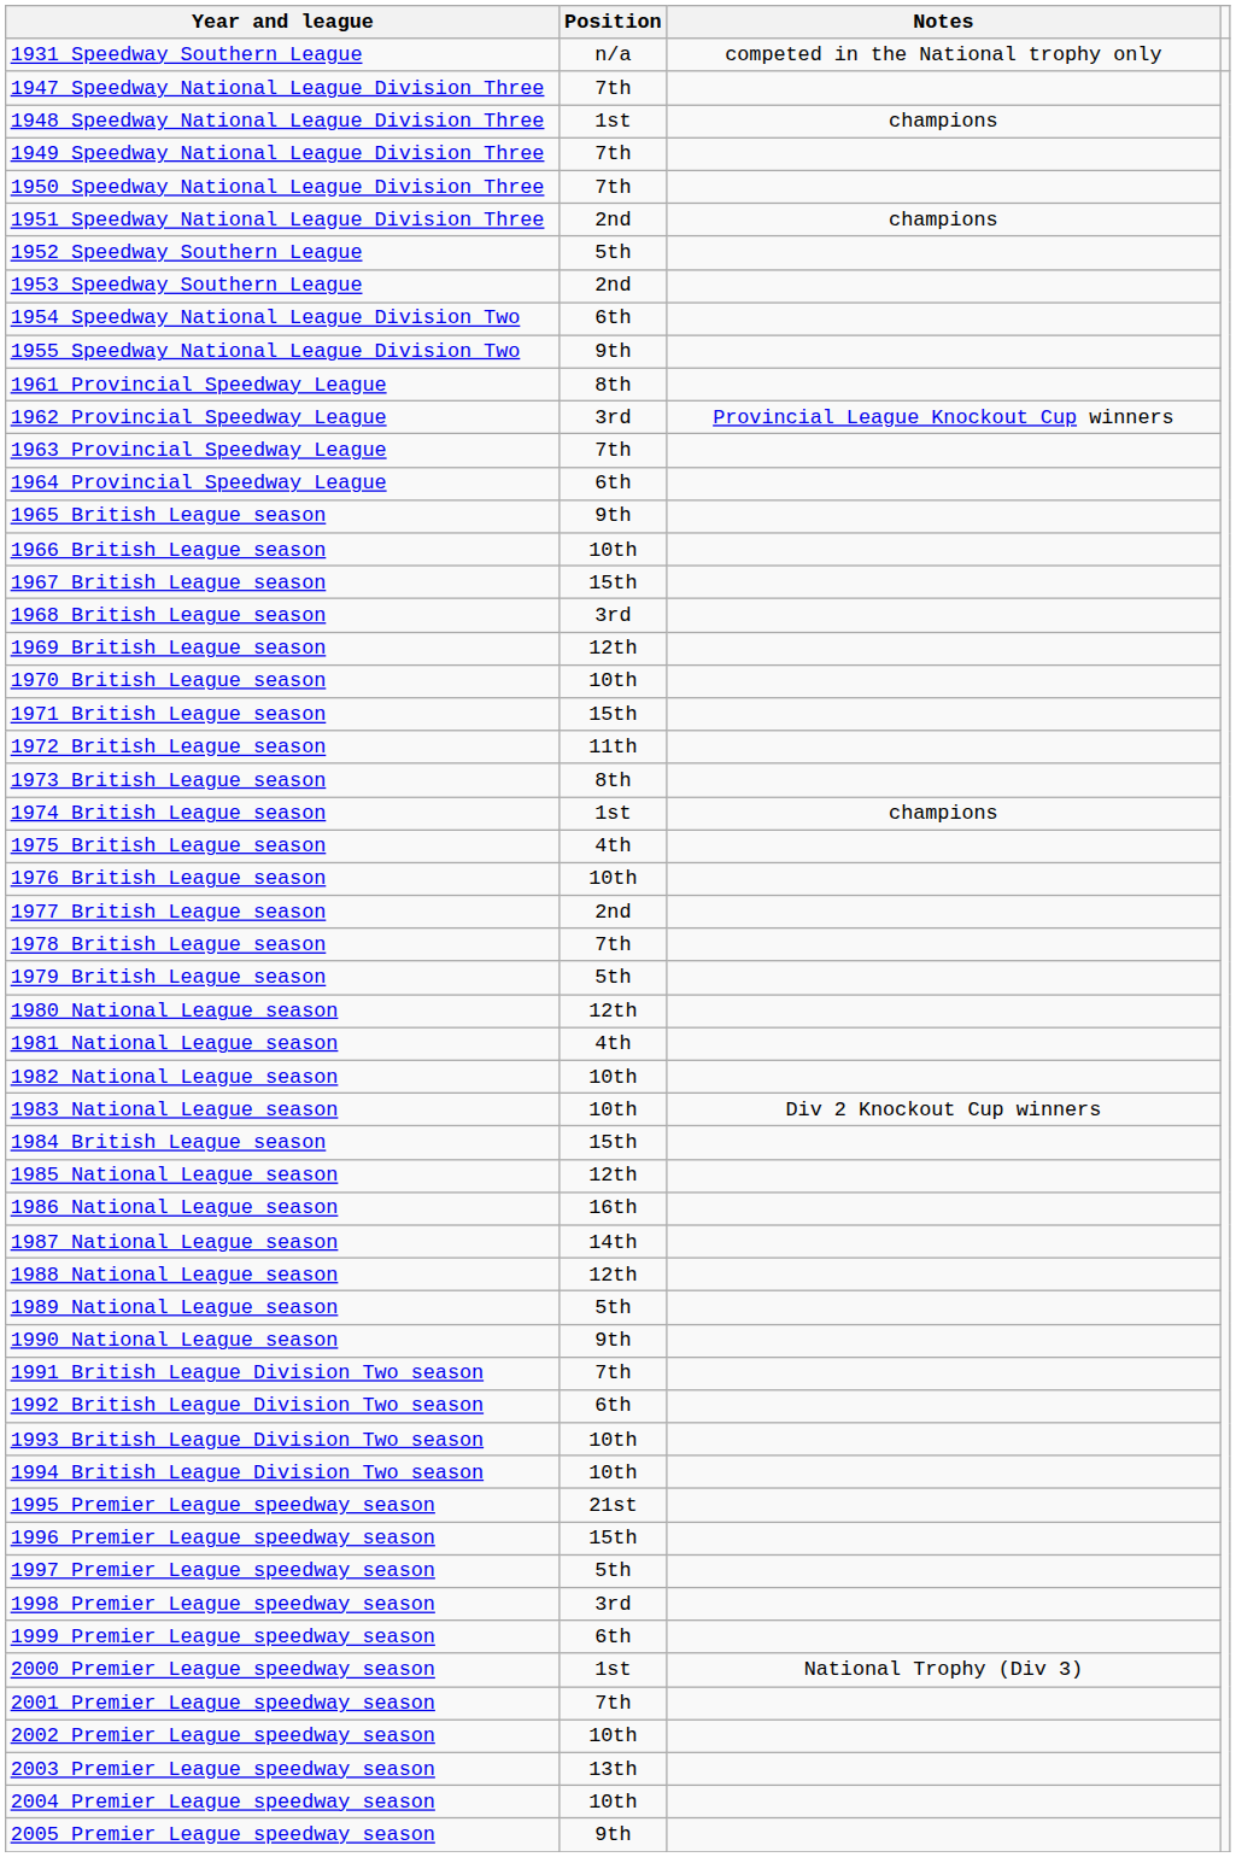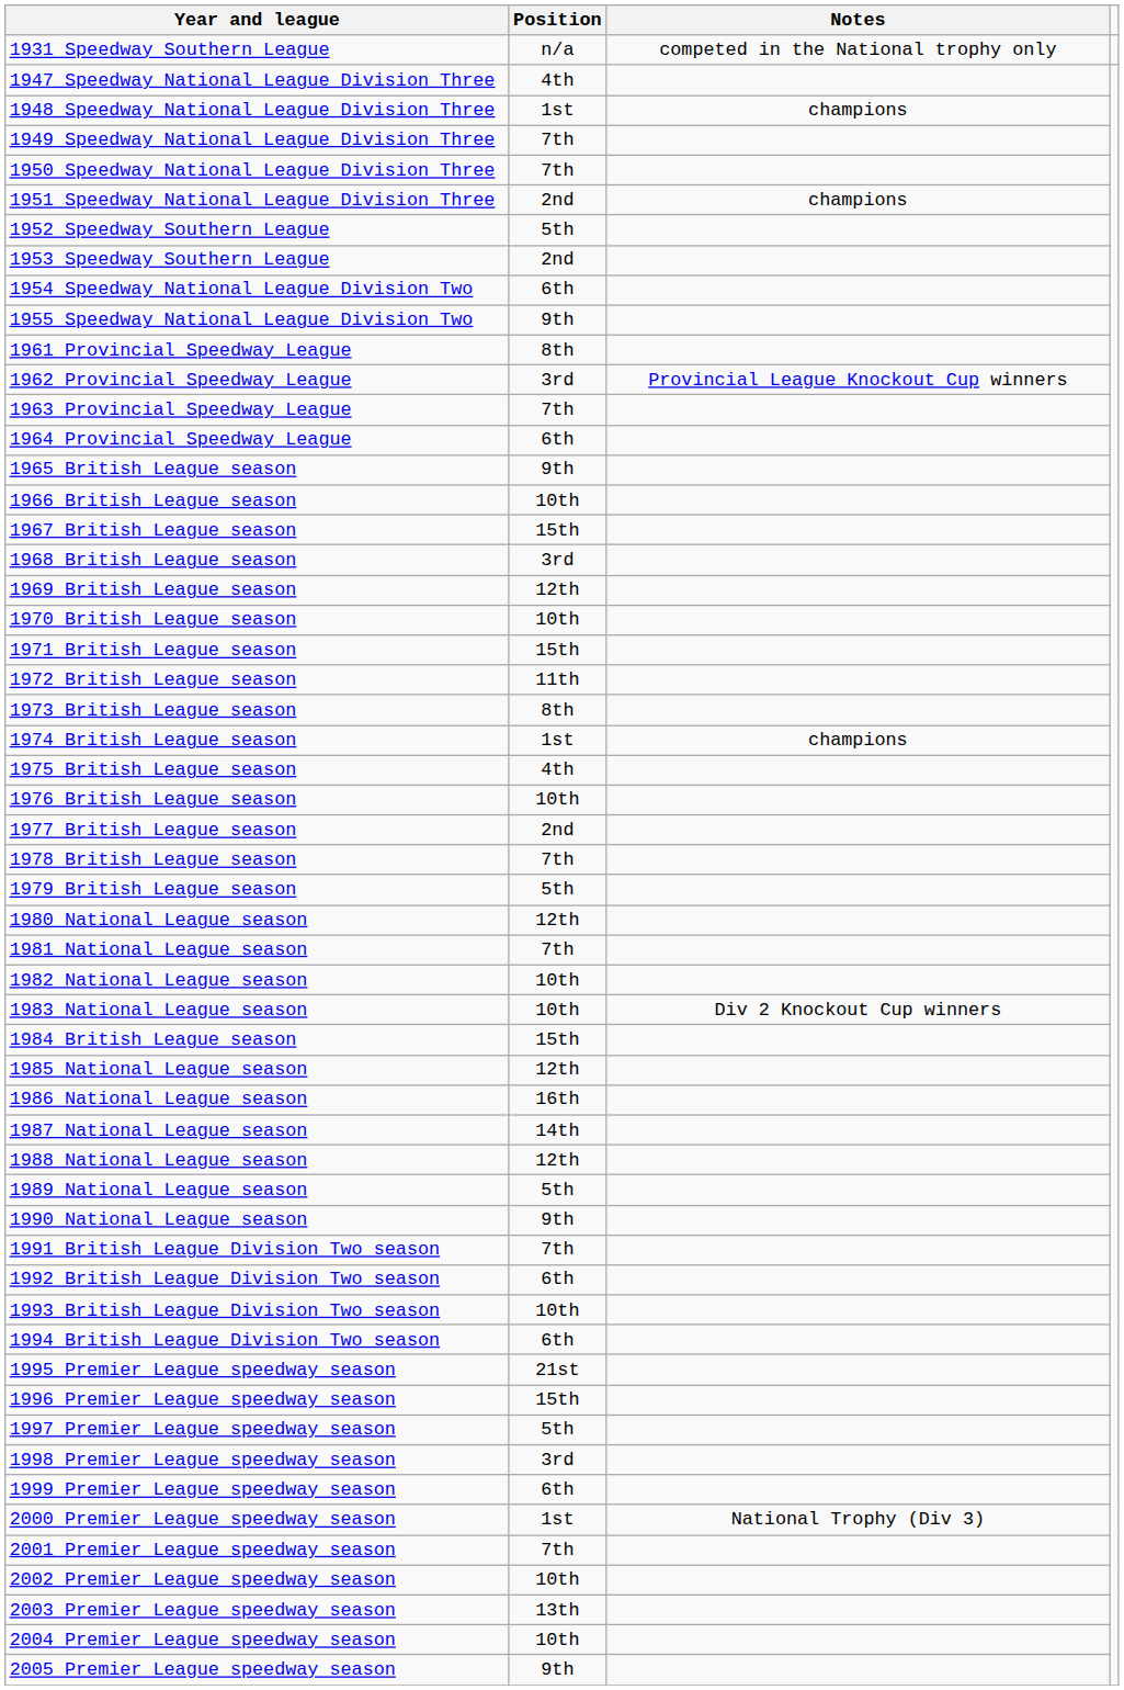 <table class="wikitable">
 <tr>
 <th width=350>Year and league</th>
 <th width=50>Position</th>
 <th width=350>Notes</th>
 </tr>
 <tr align=center>
 <td align="left"><a href='#'>1931 Speedway Southern League</a></td>
 <td>n/a</td>
 <td>competed in the National trophy only</td>
 <td></td>
 </tr>
 <tr align=center>
 <td align="left"><a href='#'>1947 Speedway National League Division Three</a></td>
-<td>7th</td>
+<td>4th</td>
 <td></td>
 </tr>
 <tr align=center>
 <td align="left"><a href='#'>1948 Speedway National League Division Three</a></td>
 <td>1st</td>
 <td>champions</td>
 </tr>
 <tr align=center>
 <td align="left"><a href='#'>1949 Speedway National League Division Three</a></td>
 <td>7th</td>
 <td></td>
 </tr>
 <tr align=center>
 <td align="left"><a href='#'>1950 Speedway National League Division Three</a></td>
 <td>7th</td>
 <td></td>
 </tr>
 <tr align=center>
 <td align="left"><a href='#'>1951 Speedway National League Division Three</a></td>
 <td>2nd</td>
 <td>champions</td>
 </tr>
 <tr align=center>
 <td align="left"><a href='#'>1952 Speedway Southern League</a></td>
 <td>5th</td>
 <td></td>
 </tr>
 <tr align=center>
 <td align="left"><a href='#'>1953 Speedway Southern League</a></td>
 <td>2nd</td>
 <td></td>
 </tr>
 <tr align=center>
 <td align="left"><a href='#'>1954 Speedway National League Division Two</a></td>
 <td>6th</td>
 <td></td>
 </tr>
 <tr align=center>
 <td align="left"><a href='#'>1955 Speedway National League Division Two</a></td>
 <td>9th</td>
 <td></td>
 </tr>
 <tr align=center>
 <td align="left"><a href='#'>1961 Provincial Speedway League</a></td>
 <td>8th</td>
 <td></td>
 </tr>
 <tr align=center>
 <td align="left"><a href='#'>1962 Provincial Speedway League</a></td>
 <td>3rd</td>
 <td><a href='#'>Provincial League Knockout Cup</a> winners</td>
 </tr>
 <tr align=center>
 <td align="left"><a href='#'>1963 Provincial Speedway League</a></td>
 <td>7th</td>
 <td></td>
 </tr>
 <tr align=center>
 <td align="left"><a href='#'>1964 Provincial Speedway League</a></td>
 <td>6th</td>
 <td></td>
 </tr>
 <tr align=center>
 <td align="left"><a href='#'>1965 British League season</a></td>
 <td>9th</td>
 <td></td>
 </tr>
 <tr align=center>
 <td align="left"><a href='#'>1966 British League season</a></td>
 <td>10th</td>
 <td></td>
 </tr>
 <tr align=center>
 <td align="left"><a href='#'>1967 British League season</a></td>
 <td>15th</td>
 <td></td>
 </tr>
 <tr align=center>
 <td align="left"><a href='#'>1968 British League season</a></td>
 <td>3rd</td>
 <td></td>
 </tr>
 <tr align=center>
 <td align="left"><a href='#'>1969 British League season</a></td>
 <td>12th</td>
 <td></td>
 </tr>
 <tr align=center>
 <td align="left"><a href='#'>1970 British League season</a></td>
 <td>10th</td>
 <td></td>
 </tr>
 <tr align=center>
 <td align="left"><a href='#'>1971 British League season</a></td>
 <td>15th</td>
 <td></td>
 </tr>
 <tr align=center>
 <td align="left"><a href='#'>1972 British League season</a></td>
 <td>11th</td>
 <td></td>
 </tr>
 <tr align=center>
 <td align="left"><a href='#'>1973 British League season</a></td>
 <td>8th</td>
 <td></td>
 </tr>
 <tr align=center>
 <td align="left"><a href='#'>1974 British League season</a></td>
 <td>1st</td>
 <td>champions</td>
 </tr>
 <tr align=center>
 <td align="left"><a href='#'>1975 British League season</a></td>
 <td>4th</td>
 <td></td>
 </tr>
 <tr align=center>
 <td align="left"><a href='#'>1976 British League season</a></td>
 <td>10th</td>
 <td></td>
 </tr>
 <tr align=center>
 <td align="left"><a href='#'>1977 British League season</a></td>
 <td>2nd</td>
 <td></td>
 </tr>
 <tr align=center>
 <td align="left"><a href='#'>1978 British League season</a></td>
 <td>7th</td>
 <td></td>
 </tr>
 <tr align=center>
 <td align="left"><a href='#'>1979 British League season</a></td>
 <td>5th</td>
 <td></td>
 </tr>
 <tr align=center>
 <td align="left"><a href='#'>1980 National League season</a></td>
 <td>12th</td>
 <td></td>
 </tr>
 <tr align=center>
 <td align="left"><a href='#'>1981 National League season</a></td>
-<td>4th</td>
+<td>7th</td>
 <td></td>
 </tr>
 <tr align=center>
 <td align="left"><a href='#'>1982 National League season</a></td>
 <td>10th</td>
 <td></td>
 </tr>
 <tr align=center>
 <td align="left"><a href='#'>1983 National League season</a></td>
 <td>10th</td>
 <td>Div 2 Knockout Cup winners</td>
 </tr>
 <tr align=center>
 <td align="left"><a href='#'>1984 British League season</a></td>
 <td>15th</td>
 <td></td>
 </tr>
 <tr align=center>
 <td align="left"><a href='#'>1985 National League season</a></td>
 <td>12th</td>
 <td></td>
 </tr>
 <tr align=center>
 <td align="left"><a href='#'>1986 National League season</a></td>
 <td>16th</td>
 <td></td>
 </tr>
 <tr align=center>
 <td align="left"><a href='#'>1987 National League season</a></td>
 <td>14th</td>
 <td></td>
 </tr>
 <tr align=center>
 <td align="left"><a href='#'>1988 National League season</a></td>
 <td>12th</td>
 <td></td>
 </tr>
 <tr align=center>
 <td align="left"><a href='#'>1989 National League season</a></td>
 <td>5th</td>
 <td></td>
 </tr>
 <tr align=center>
 <td align="left"><a href='#'>1990 National League season</a></td>
 <td>9th</td>
 <td></td>
 </tr>
 <tr align=center>
 <td align="left"><a href='#'>1991 British League Division Two season</a></td>
 <td>7th</td>
 <td></td>
 </tr>
 <tr align=center>
 <td align="left"><a href='#'>1992 British League Division Two season</a></td>
 <td>6th</td>
 <td></td>
 </tr>
 <tr align=center>
 <td align="left"><a href='#'>1993 British League Division Two season</a></td>
 <td>10th</td>
 <td></td>
 </tr>
 <tr align=center>
 <td align="left"><a href='#'>1994 British League Division Two season</a></td>
-<td>10th</td>
+<td>6th</td>
 <td></td>
 </tr>
 <tr align=center>
 <td align="left"><a href='#'>1995 Premier League speedway season</a></td>
 <td>21st</td>
 <td></td>
 </tr>
 <tr align=center>
 <td align="left"><a href='#'>1996 Premier League speedway season</a></td>
 <td>15th</td>
 <td></td>
 </tr>
 <tr align=center>
 <td align="left"><a href='#'>1997 Premier League speedway season</a></td>
 <td>5th</td>
 <td></td>
 </tr>
 <tr align=center>
 <td align="left"><a href='#'>1998 Premier League speedway season</a></td>
 <td>3rd</td>
 <td></td>
 </tr>
 <tr align=center>
 <td align="left"><a href='#'>1999 Premier League speedway season</a></td>
 <td>6th</td>
 <td></td>
 </tr>
 <tr align=center>
 <td align="left"><a href='#'>2000 Premier League speedway season</a></td>
 <td>1st</td>
 <td>National Trophy (Div 3)</td>
 </tr>
 <tr align=center>
 <td align="left"><a href='#'>2001 Premier League speedway season</a></td>
 <td>7th</td>
 <td></td>
 </tr>
 <tr align=center>
 <td align="left"><a href='#'>2002 Premier League speedway season</a></td>
 <td>10th</td>
 <td></td>
 </tr>
 <tr align=center>
 <td align="left"><a href='#'>2003 Premier League speedway season</a></td>
 <td>13th</td>
 <td></td>
 </tr>
 <tr align=center>
 <td align="left"><a href='#'>2004 Premier League speedway season</a></td>
 <td>10th</td>
 <td></td>
 </tr>
 <tr align=center>
 <td align="left"><a href='#'>2005 Premier League speedway season</a></td>
 <td>9th</td>
 <td></td>
 </tr>
 </table>
